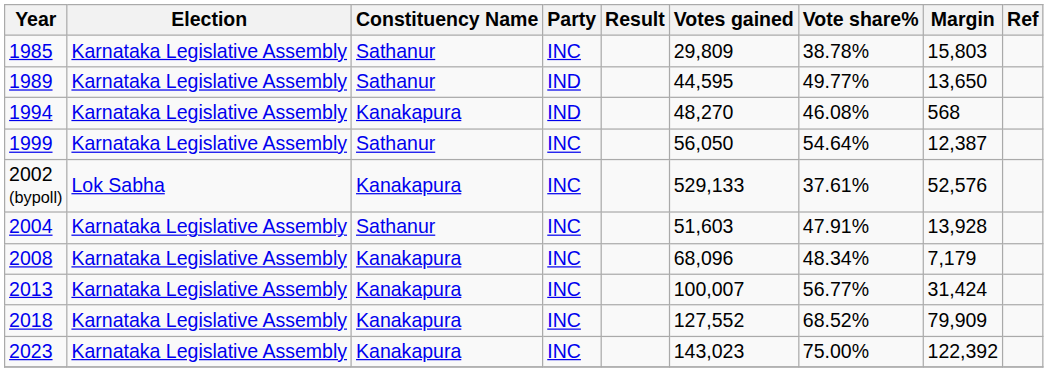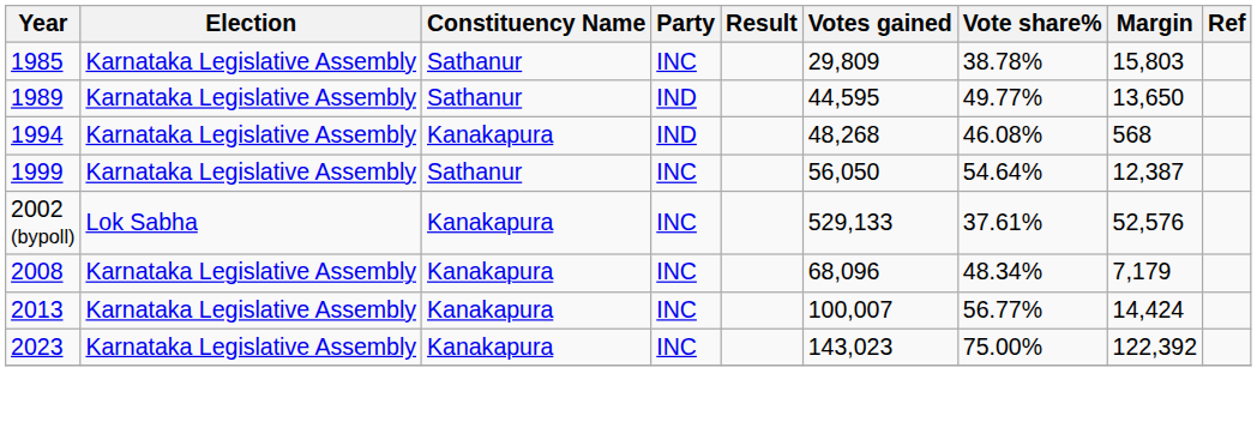 <table class="wikitable">
 <tr>
 <th>Year</th>
 <th>Election</th>
 <th>Constituency Name</th>
 <th>Party</th>
 <th>Result</th>
 <th>Votes gained</th>
 <th>Vote share%</th>
 <th>Margin</th>
 <th>Ref</th>
 </tr>
 <tr>
 <td><a href='#'>1985</a></td>
 <td><a href='#'>Karnataka Legislative Assembly</a></td>
 <td><a href='#'>Sathanur</a></td>
 <td><a href='#'> INC</a></td>
 <td></td>
 <td>29,809</td>
 <td>38.78%</td>
 <td>15,803</td>
 <td></td>
 </tr>
 <tr>
 <td><a href='#'>1989</a></td>
 <td><a href='#'>Karnataka Legislative Assembly</a></td>
 <td><a href='#'>Sathanur</a></td>
 <td><a href='#'>IND</a></td>
 <td></td>
 <td>44,595</td>
 <td>49.77%</td>
 <td>13,650</td>
 <td></td>
 </tr>
 <tr>
 <td><a href='#'>1994</a></td>
 <td><a href='#'>Karnataka Legislative Assembly</a></td>
 <td><a href='#'>Kanakapura</a></td>
 <td><a href='#'>IND</a></td>
 <td></td>
-<td>48,270</td>
+<td>48,268</td>
 <td>46.08%</td>
 <td>568</td>
 <td></td>
 </tr>
 <tr>
 <td><a href='#'>1999</a></td>
 <td><a href='#'>Karnataka Legislative Assembly</a></td>
 <td><a href='#'>Sathanur</a></td>
 <td><a href='#'> INC</a></td>
 <td></td>
 <td>56,050</td>
 <td>54.64%</td>
 <td>12,387</td>
 <td></td>
 </tr>
 <tr>
 <td>2002 <br> <small>(bypoll)</small></td>
 <td><a href='#'>Lok Sabha</a></td>
 <td><a href='#'>Kanakapura</a></td>
 <td><a href='#'> INC</a></td>
 <td></td>
 <td>529,133</td>
 <td>37.61%</td>
 <td>52,576</td>
 <td></td>
 </tr>
 <tr>
-<td><a href='#'>2004</a></td>
-<td><a href='#'>Karnataka Legislative Assembly</a></td>
-<td><a href='#'>Sathanur</a></td>
-<td><a href='#'> INC</a></td>
-<td></td>
-<td>51,603</td>
-<td>47.91%</td>
-<td>13,928</td>
-<td></td>
-</tr>
-<tr>
 <td><a href='#'>2008</a></td>
 <td><a href='#'>Karnataka Legislative Assembly</a></td>
 <td><a href='#'>Kanakapura</a></td>
 <td><a href='#'> INC</a></td>
 <td></td>
 <td>68,096</td>
 <td>48.34%</td>
 <td>7,179</td>
 <td></td>
 </tr>
 <tr>
 <td><a href='#'>2013</a></td>
 <td><a href='#'>Karnataka Legislative Assembly</a></td>
 <td><a href='#'>Kanakapura</a></td>
 <td><a href='#'> INC</a></td>
 <td></td>
 <td>100,007</td>
 <td>56.77%</td>
-<td>31,424</td>
-<td></td>
-</tr>
-<tr>
-<td><a href='#'>2018</a></td>
-<td><a href='#'>Karnataka Legislative Assembly</a></td>
-<td><a href='#'>Kanakapura</a></td>
-<td><a href='#'> INC</a></td>
-<td></td>
-<td>127,552</td>
-<td>68.52%</td>
-<td>79,909</td>
+<td>14,424</td>
 <td></td>
 </tr>
 <tr>
 <td><a href='#'>2023</a></td>
 <td><a href='#'>Karnataka Legislative Assembly</a></td>
 <td><a href='#'>Kanakapura</a></td>
 <td><a href='#'> INC</a></td>
 <td></td>
 <td>143,023</td>
 <td>75.00%</td>
 <td>122,392</td>
 <td></td>
 </tr>
 <tr>
 </tr>
 </table>
